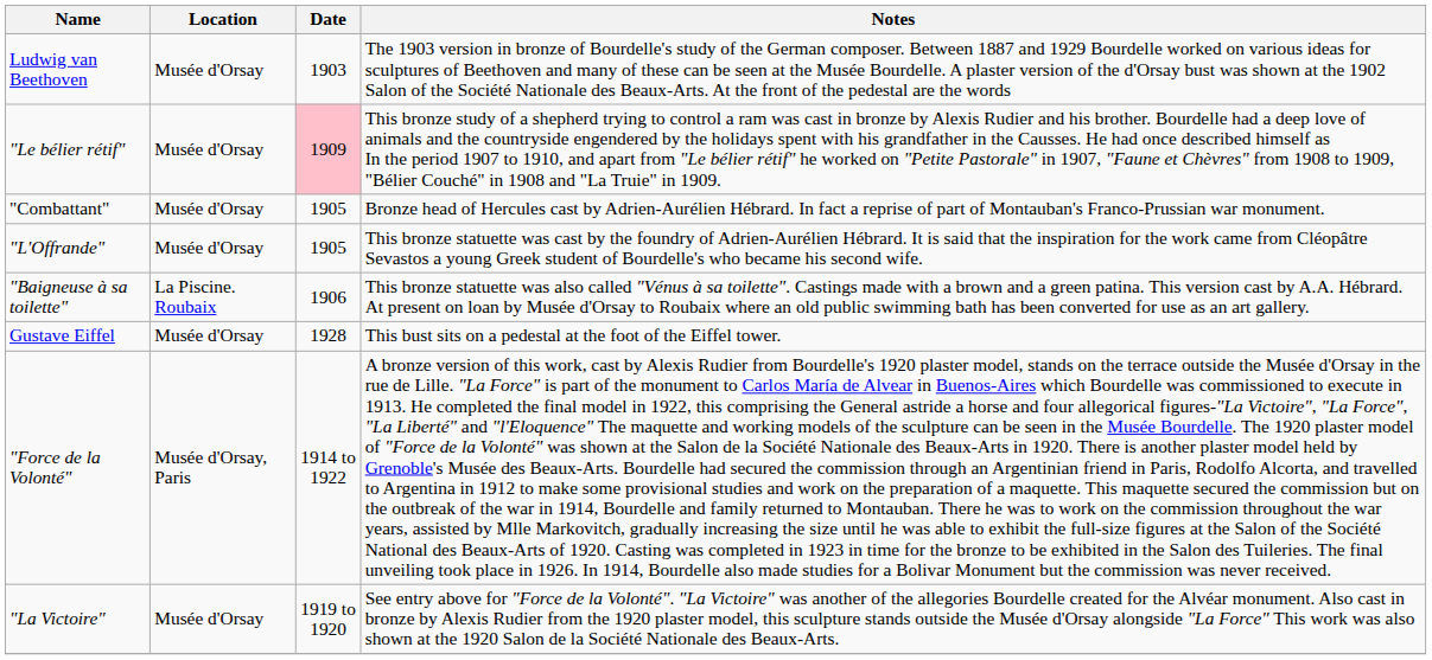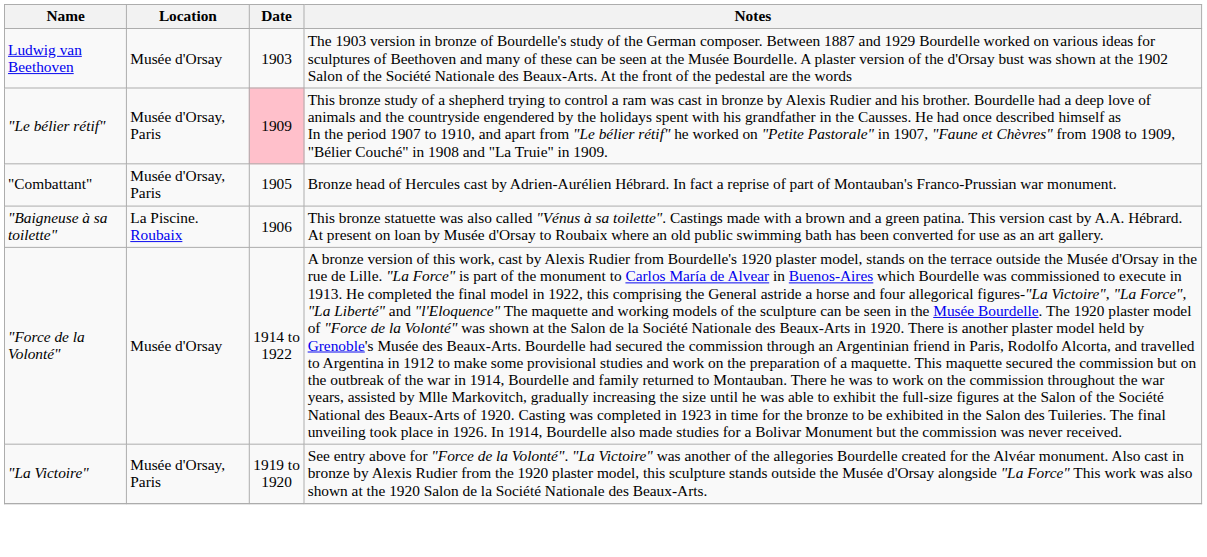 <table class="wikitable sortable plainrowheaders">
 <tr>
 <th style="width:120px">Name</th>
 <th style="width:120px">Location</th>
 <th style="width:50px">Date</th>
 <th class="unsortable">Notes</th>
 </tr>
 <tr>
 <td><a href='#'>Ludwig van Beethoven</a></td>
 <td>Musée d'Orsay</td>
 <td align="center">1903</td>
 <td>The 1903 version in bronze of Bourdelle's study of the German composer. Between 1887 and 1929 Bourdelle worked on various ideas for sculptures of Beethoven and many of these can be seen at the Musée Bourdelle. A plaster version of the d'Orsay bust was shown at the 1902 Salon of the Société Nationale des Beaux-Arts. At the front of the pedestal are the words </td>
 </tr>
 <tr>
 <td><em>"Le bélier rétif"</em></td>
-<td>Musée d'Orsay</td>
+<td>Musée d'Orsay, Paris</td>
 <td align="center" style="background: pink;">1909</td>
 <td>This bronze study of a shepherd trying to control a ram was cast in bronze by Alexis Rudier and his brother. Bourdelle had a deep love of animals and the countryside engendered by the holidays spent with his grandfather in the Causses. He had once described himself as <br>In the period 1907 to 1910, and apart from <em>"Le bélier rétif"</em> he worked on <em>"Petite Pastorale"</em> in 1907, <em>"Faune et Chèvres"</em> from 1908 to 1909, "Bélier Couché" in 1908 and "La Truie" in 1909.</td>
 </tr>
 <tr>
 <td>"Combattant"</td>
-<td>Musée d'Orsay</td>
+<td>Musée d'Orsay, Paris</td>
 <td align="center">1905</td>
 <td>Bronze head of Hercules cast by Adrien-Aurélien Hébrard. In fact a reprise of part of Montauban's Franco-Prussian war monument.</td>
-</tr>
-<tr>
-<td><em>"L'Offrande"</em></td>
-<td>Musée d'Orsay</td>
-<td align="center">1905</td>
-<td>This bronze statuette was cast by the foundry of Adrien-Aurélien Hébrard. It is said that the inspiration for the work came from Cléopâtre Sevastos a young Greek student of Bourdelle's who became his second wife.</td>
 </tr>
 <tr>
 <td><em>"Baigneuse à sa toilette"</em></td>
 <td>La Piscine. <a href='#'>Roubaix</a></td>
 <td align="center">1906</td>
 <td>This bronze statuette was also called <em>"Vénus à sa toilette"</em>. Castings made with a brown and a green patina. This version cast by A.A. Hébrard. At present on loan by Musée d'Orsay to Roubaix where an old public swimming bath has been converted for use as an art gallery.</td>
 </tr>
 <tr>
-<td><a href='#'>Gustave Eiffel</a></td>
+<td><em>"Force de la Volonté"</em></td>
 <td>Musée d'Orsay</td>
-<td align="center">1928</td>
-<td>This bust sits on a pedestal at the foot of the Eiffel tower.<br></td>
-</tr>
-<tr>
-<td><em>"Force de la Volonté"</em></td>
-<td>Musée d'Orsay, Paris</td>
 <td align="center">1914 to 1922</td>
 <td>A bronze version of this work, cast by Alexis Rudier from Bourdelle's 1920 plaster model, stands on the terrace outside the Musée d'Orsay in the rue de Lille. <em>"La Force"</em> is part of the monument to <a href='#'>Carlos María de Alvear</a> in <a href='#'>Buenos-Aires</a> which Bourdelle was commissioned to execute in 1913. He completed the final model in 1922, this comprising the General astride a horse and four allegorical figures-<em>"La Victoire"</em>, <em>"La Force"</em>, <em>"La Liberté"</em> and <em>"l'Eloquence"</em> The maquette and working models of the sculpture can be seen in the <a href='#'>Musée Bourdelle</a>. The 1920 plaster model of <em>"Force de la Volonté"</em> was shown at the Salon de la Société Nationale des Beaux-Arts in 1920. There is another plaster model held by <a href='#'>Grenoble</a>'s Musée des Beaux-Arts.  Bourdelle had secured the commission through an Argentinian friend in Paris, Rodolfo Alcorta, and travelled to Argentina in 1912 to make some provisional studies and work on the preparation of a maquette. This maquette secured the commission but on the outbreak of the war in 1914, Bourdelle and family returned to Montauban.  There he was to work on the commission throughout the war years, assisted by Mlle Markovitch, gradually increasing the size until he was able to exhibit the full-size figures at the Salon of the Société National des Beaux-Arts of 1920. Casting was completed in 1923 in time for the bronze to be exhibited in the Salon des Tuileries. The final unveiling took place in 1926. In 1914, Bourdelle also made studies for a Bolivar Monument but the commission was never received.<br></td>
 </tr>
 <tr>
 <td><em>"La Victoire"</em></td>
-<td>Musée d'Orsay</td>
+<td>Musée d'Orsay, Paris</td>
 <td align="center">1919 to 1920</td>
 <td>See entry above for <em>"Force de la Volonté"</em>.  <em>"La Victoire"</em> was another of the allegories Bourdelle created for the Alvéar monument. Also cast in bronze by Alexis Rudier from the 1920 plaster model, this sculpture stands outside the Musée d'Orsay alongside <em>"La Force"</em>  This work was also shown at the 1920 Salon de la Société Nationale des Beaux-Arts.<br></td>
 </tr>
 <tr>
 </tr>
 </table>
